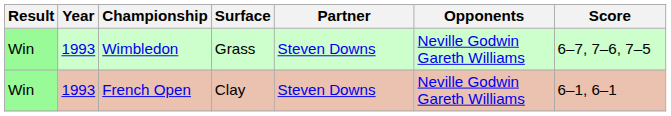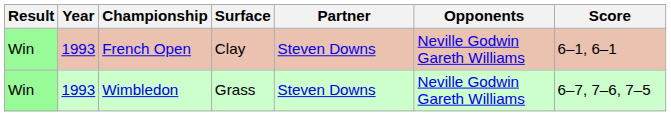 <table class="sortable wikitable">
 <tr>
 <th style="width:40px;">Result</th>
 <th style="width:30px;">Year</th>
 <th style="width:110px;">Championship</th>
 <th style="width:50px;">Surface</th>
 <th style="width:140px;">Partner</th>
 <th style="width:140px;">Opponents</th>
 <th style="width:110px;" class="unsortable">Score</th>
 </tr>
+<tr style="background:#ebc2af;">
+<td style="background:#98fb98;">Win</td>
+<td><a href='#'>1993</a></td>
+<td><a href='#'>French Open</a></td>
+<td>Clay</td>
+<td> <a href='#'>Steven Downs</a></td>
+<td> <a href='#'>Neville Godwin</a> <br>  <a href='#'>Gareth Williams</a></td>
+<td>6–1, 6–1</td>
+</tr>
 <tr style="background:#ccffcc;">
 <td style="background:#98fb98;">Win</td>
 <td><a href='#'>1993</a></td>
 <td><a href='#'>Wimbledon</a></td>
 <td>Grass</td>
 <td> <a href='#'>Steven Downs</a></td>
 <td> <a href='#'>Neville Godwin</a> <br>  <a href='#'>Gareth Williams</a></td>
 <td>6–7, 7–6, 7–5</td>
 </tr>
-<tr style="background:#ebc2af;">
-<td style="background:#98fb98;">Win</td>
-<td><a href='#'>1993</a></td>
-<td><a href='#'>French Open</a></td>
-<td>Clay</td>
-<td> <a href='#'>Steven Downs</a></td>
-<td> <a href='#'>Neville Godwin</a> <br>  <a href='#'>Gareth Williams</a></td>
-<td>6–1, 6–1</td>
-</tr>
 </table>
